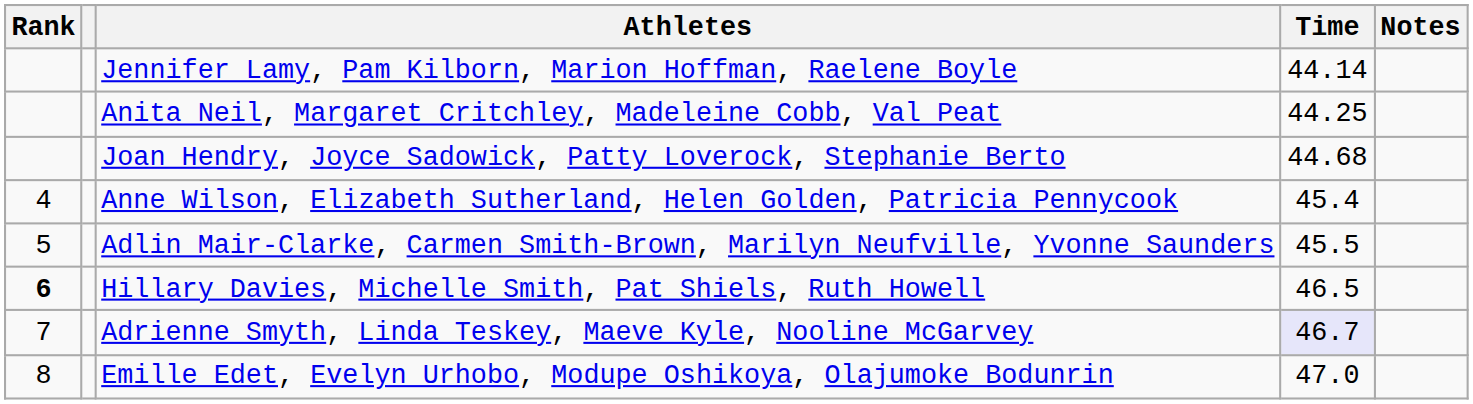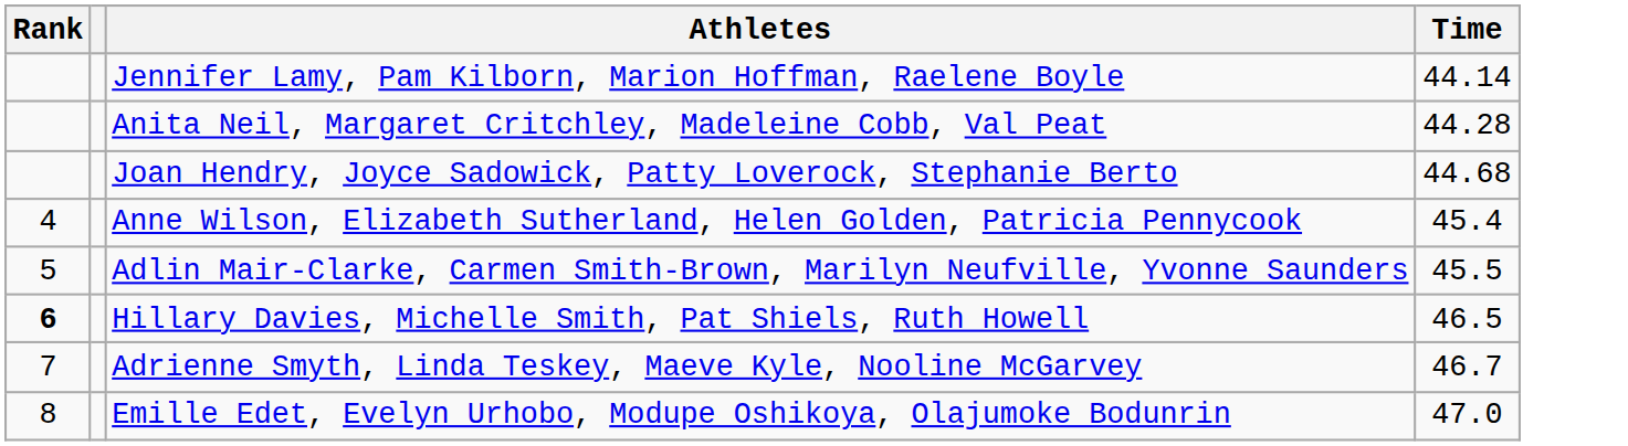 <table class="wikitable sortable" style="text-align:center;">
 <tr>
 <th scope=col>Rank</th>
 <th scope=col></th>
 <th scope=col>Athletes</th>
 <th scope=col>Time</th>
-<th scope=col>Notes</th>
 </tr>
 <tr>
 <td></td>
 <td style="text-align:left;"></td>
 <td style="text-align:left;"><a href='#'>Jennifer Lamy</a>, <a href='#'>Pam Kilborn</a>, <a href='#'>Marion Hoffman</a>, <a href='#'>Raelene Boyle</a></td>
 <td>44.14</td>
-<td></td>
 </tr>
 <tr>
 <td></td>
 <td style="text-align:left;"></td>
 <td style="text-align:left;"><a href='#'>Anita Neil</a>, <a href='#'>Margaret Critchley</a>, <a href='#'>Madeleine Cobb</a>, <a href='#'>Val Peat</a></td>
-<td>44.25</td>
-<td></td>
+<td>44.28</td>
 </tr>
 <tr>
 <td></td>
 <td style="text-align:left;"></td>
 <td style="text-align:left;"><a href='#'>Joan Hendry</a>, <a href='#'>Joyce Sadowick</a>, <a href='#'>Patty Loverock</a>, <a href='#'>Stephanie Berto</a></td>
 <td>44.68</td>
-<td></td>
 </tr>
 <tr>
 <td>4</td>
 <td style="text-align:left;"></td>
 <td style="text-align:left;"><a href='#'>Anne Wilson</a>, <a href='#'>Elizabeth Sutherland</a>, <a href='#'>Helen Golden</a>, <a href='#'>Patricia Pennycook</a></td>
 <td>45.4</td>
-<td></td>
 </tr>
 <tr>
 <td>5</td>
 <td style="text-align:left;"></td>
 <td style="text-align:left;"><a href='#'>Adlin Mair-Clarke</a>, <a href='#'>Carmen Smith-Brown</a>, <a href='#'>Marilyn Neufville</a>, <a href='#'>Yvonne Saunders</a></td>
 <td>45.5</td>
-<td></td>
 </tr>
 <tr>
 <td><strong>6</strong></td>
 <td style="text-align:left;"></td>
 <td style="text-align:left;"><a href='#'>Hillary Davies</a>, <a href='#'>Michelle Smith</a>, <a href='#'>Pat Shiels</a>, <a href='#'>Ruth Howell</a></td>
 <td>46.5</td>
-<td></td>
 </tr>
 <tr>
 <td>7</td>
 <td style="text-align:left;"></td>
 <td style="text-align:left;"><a href='#'>Adrienne Smyth</a>, <a href='#'>Linda Teskey</a>, <a href='#'>Maeve Kyle</a>, <a href='#'>Nooline McGarvey</a></td>
-<td style="background: lavender;">46.7</td>
-<td></td>
+<td>46.7</td>
 </tr>
 <tr>
 <td>8</td>
 <td style="text-align:left;"></td>
 <td style="text-align:left;"><a href='#'>Emille Edet</a>, <a href='#'>Evelyn Urhobo</a>, <a href='#'>Modupe Oshikoya</a>, <a href='#'>Olajumoke Bodunrin</a></td>
 <td>47.0</td>
-<td></td>
 </tr>
 </table>
